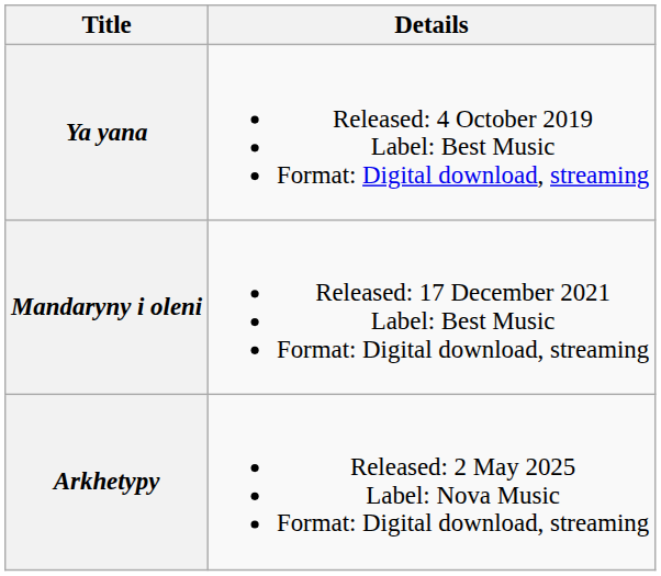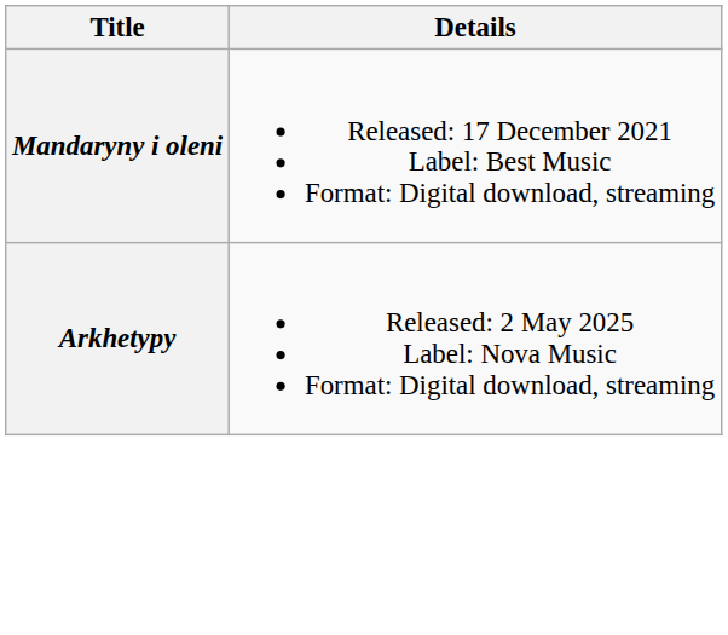 <table class="wikitable plainrowheaders" style="text-align:center;">
 <tr>
 <th scope="col">Title</th>
 <th scope="col">Details</th>
-</tr>
-<tr>
-<th scope="row"><em>Ya yana</em></th>
-<td><br><ul><li>Released: 4 October 2019</li><li>Label: Best Music</li><li>Format: <a href='#'>Digital download</a>, <a href='#'>streaming</a></li></ul></td>
 </tr>
 <tr>
 <th scope="row"><em>Mandaryny i oleni</em></th>
 <td><br><ul><li>Released: 17 December 2021</li><li>Label: Best Music</li><li>Format: Digital download, streaming</li></ul></td>
 </tr>
 <tr>
 <th scope="row"><em>Arkhetypy</em></th>
 <td><br><ul><li>Released: 2 May 2025</li><li>Label: Nova Music</li><li>Format: Digital download, streaming</li></ul></td>
 </tr>
 </table>
